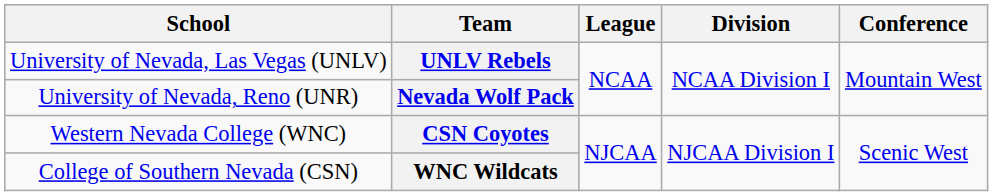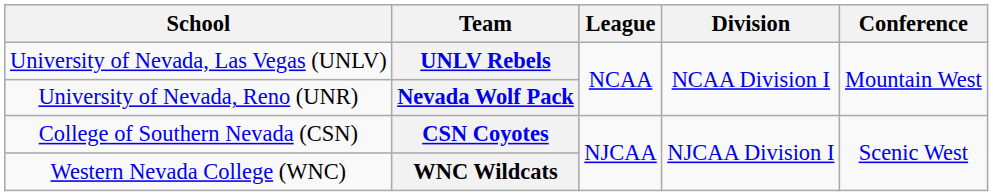 <table class="wikitable" style="font-size: 90%;" |>
 <tr style="text-align:center;">
 <th>School</th>
 <th>Team</th>
 <th>League</th>
 <th>Division</th>
 <th>Conference</th>
 </tr>
 <tr style="text-align:center;">
 <td><a href='#'>University of Nevada, Las Vegas</a> (UNLV)</td>
 <th><a href='#'>UNLV Rebels</a></th>
 <td rowspan="2"><a href='#'>NCAA</a></td>
 <td rowspan="2"><a href='#'>NCAA Division I</a></td>
 <td rowspan="2"><a href='#'>Mountain West</a></td>
 </tr>
 <tr style="text-align:center;">
 <td><a href='#'>University of Nevada, Reno</a> (UNR)</td>
 <th><a href='#'>Nevada Wolf Pack</a></th>
 </tr>
 <tr style="text-align:center;">
-<td><a href='#'>Western Nevada College</a> (WNC)</td>
+<td><a href='#'>College of Southern Nevada</a> (CSN)</td>
 <th><a href='#'>CSN Coyotes</a></th>
 <td rowspan="2"><a href='#'>NJCAA</a></td>
 <td rowspan="2"><a href='#'>NJCAA Division I</a></td>
 <td rowspan="2"><a href='#'>Scenic West</a></td>
 </tr>
 <tr style="text-align:center;">
-<td><a href='#'>College of Southern Nevada</a> (CSN)</td>
+<td><a href='#'>Western Nevada College</a> (WNC)</td>
 <th>WNC Wildcats</th>
 </tr>
 </table>
